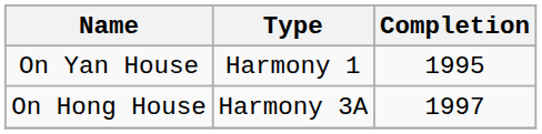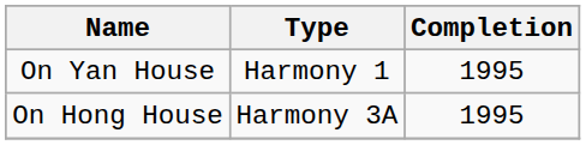 <table class="wikitable" style="text-align: center">
 <tr>
 <th>Name </th>
 <th>Type</th>
 <th>Completion</th>
 </tr>
 <tr>
 <td>On Yan House</td>
 <td>Harmony 1</td>
 <td rowspan="1">1995</td>
 </tr>
 <tr>
 <td>On Hong House</td>
 <td>Harmony 3A</td>
-<td rowspan="1">1997</td>
+<td rowspan="1">1995</td>
 </tr>
 <tr>
 </tr>
 </table>
